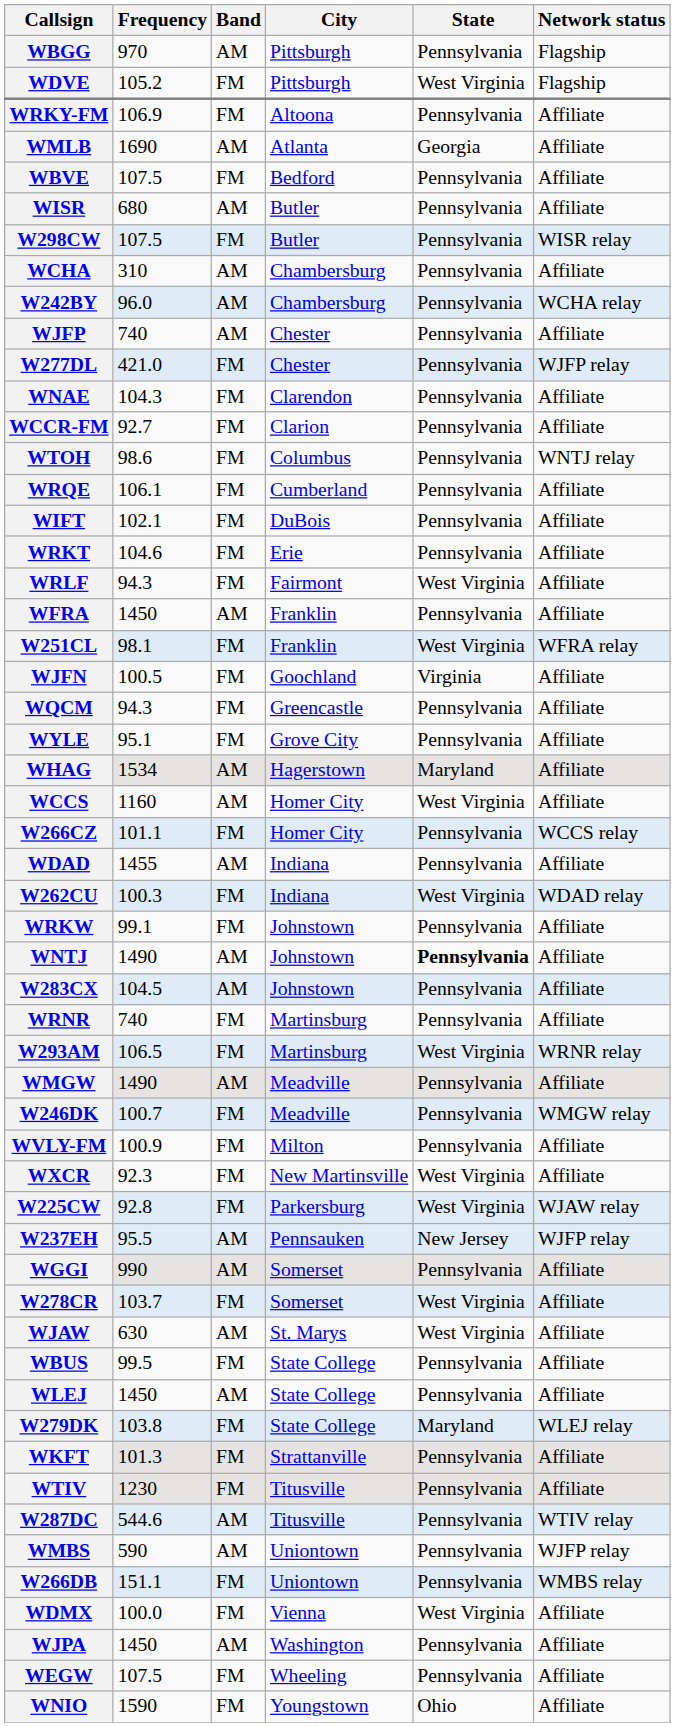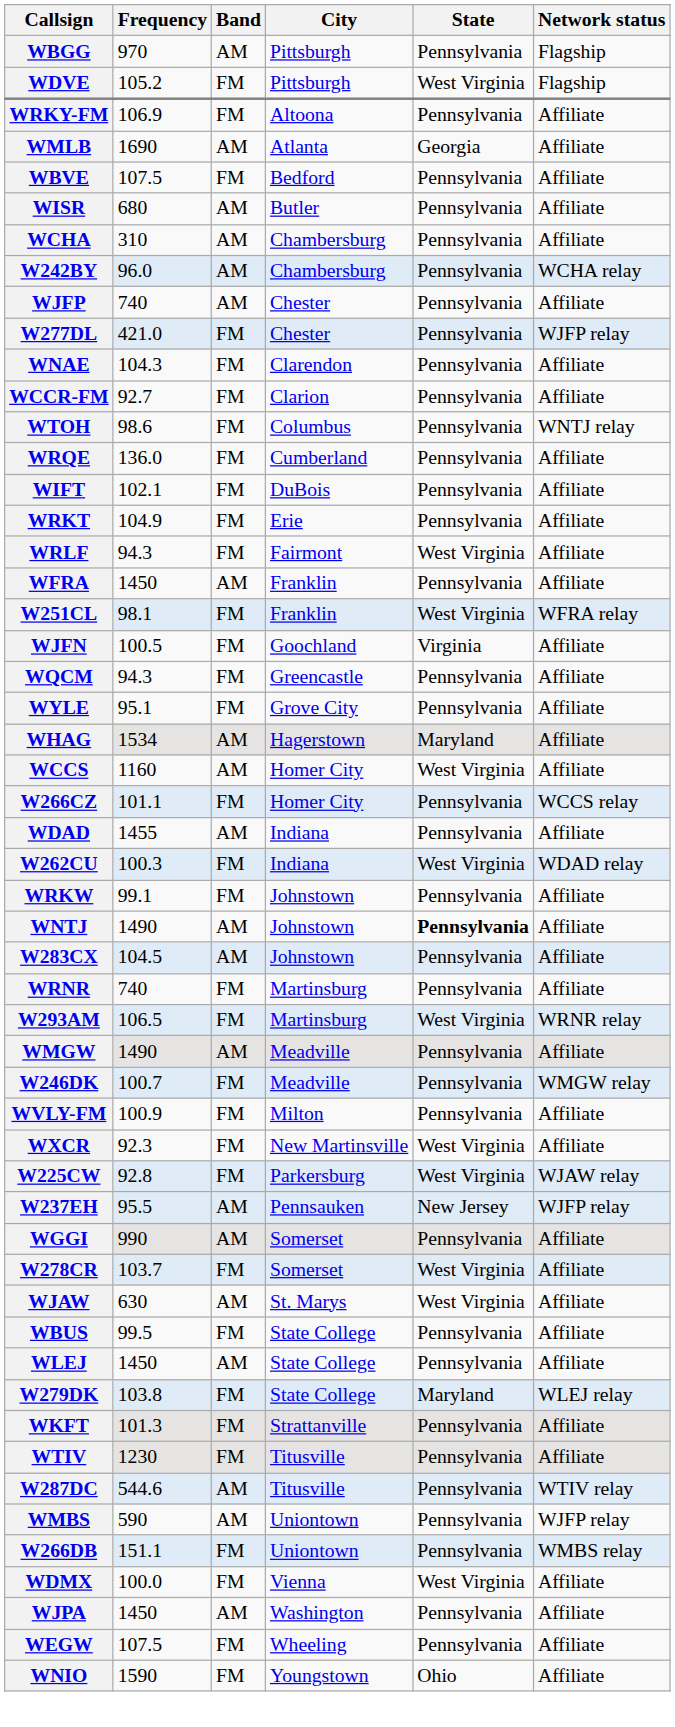 <table class="wikitable sortable">
 <tr>
 <th scope = "col">Callsign</th>
 <th scope = "col">Frequency</th>
 <th scope = "col">Band</th>
 <th scope = "col">City</th>
 <th scope = "col">State</th>
 <th scope = "col">Network status</th>
 </tr>
 <tr>
 <th scope = "row"><a href='#'>WBGG</a></th>
 <td>970</td>
 <td>AM</td>
 <td><a href='#'>Pittsburgh</a></td>
 <td>Pennsylvania</td>
 <td>Flagship</td>
 </tr>
 <tr style="border-bottom: 2px solid grey">
 <th scope = "row"><a href='#'>WDVE</a></th>
 <td>105.2</td>
 <td>FM</td>
 <td><a href='#'>Pittsburgh</a></td>
 <td>West Virginia</td>
 <td>Flagship</td>
 </tr>
 <tr>
 <th scope = "row"><a href='#'>WRKY-FM</a></th>
 <td>106.9</td>
 <td>FM</td>
 <td><a href='#'>Altoona</a></td>
 <td>Pennsylvania</td>
 <td>Affiliate</td>
 </tr>
 <tr>
 <th scope = "row"><a href='#'>WMLB</a></th>
 <td>1690</td>
 <td>AM</td>
 <td><a href='#'>Atlanta</a></td>
 <td>Georgia</td>
 <td>Affiliate</td>
 </tr>
 <tr>
 <th scope = "row"><a href='#'>WBVE</a></th>
 <td>107.5</td>
 <td>FM</td>
 <td><a href='#'>Bedford</a></td>
 <td>Pennsylvania</td>
 <td>Affiliate</td>
 </tr>
 <tr>
 <th scope = "row"><a href='#'>WISR</a></th>
 <td>680</td>
 <td>AM</td>
 <td><a href='#'>Butler</a></td>
 <td>Pennsylvania</td>
 <td>Affiliate</td>
-</tr>
-<tr style="background-color:#DFEBF6;">
-<th scope = "row"><a href='#'>W298CW</a></th>
-<td>107.5</td>
-<td>FM</td>
-<td><a href='#'>Butler</a></td>
-<td>Pennsylvania</td>
-<td>WISR relay</td>
 </tr>
 <tr>
 <th scope = "row"><a href='#'>WCHA</a></th>
 <td>310</td>
 <td>AM</td>
 <td><a href='#'>Chambersburg</a></td>
 <td>Pennsylvania</td>
 <td>Affiliate</td>
 </tr>
 <tr style="background-color:#DFEBF6;">
 <th scope = "row"><a href='#'>W242BY</a></th>
 <td>96.0</td>
 <td>AM</td>
 <td><a href='#'>Chambersburg</a></td>
 <td>Pennsylvania</td>
 <td>WCHA relay</td>
 </tr>
 <tr>
 <th scope = "row"><a href='#'>WJFP</a></th>
 <td>740</td>
 <td>AM</td>
 <td><a href='#'>Chester</a></td>
 <td>Pennsylvania</td>
 <td>Affiliate</td>
 </tr>
 <tr style="background-color:#DFEBF6;">
 <th scope = "row"><a href='#'>W277DL</a></th>
 <td>421.0</td>
 <td>FM</td>
 <td><a href='#'>Chester</a></td>
 <td>Pennsylvania</td>
 <td>WJFP relay</td>
 </tr>
 <tr>
 <th scope = "row"><a href='#'>WNAE</a></th>
 <td>104.3</td>
 <td>FM</td>
 <td><a href='#'>Clarendon</a></td>
 <td>Pennsylvania</td>
 <td>Affiliate</td>
 </tr>
 <tr>
 <th scope = "row"><a href='#'>WCCR-FM</a></th>
 <td>92.7</td>
 <td>FM</td>
 <td><a href='#'>Clarion</a></td>
 <td>Pennsylvania</td>
 <td>Affiliate</td>
 </tr>
 <tr>
 <th scope = "row"><a href='#'>WTOH</a></th>
 <td>98.6</td>
 <td>FM</td>
 <td><a href='#'>Columbus</a></td>
 <td>Pennsylvania</td>
 <td>WNTJ relay</td>
 </tr>
 <tr>
 <th scope = "row"><a href='#'>WRQE</a></th>
-<td>106.1</td>
+<td>136.0</td>
 <td>FM</td>
 <td><a href='#'>Cumberland</a></td>
 <td>Pennsylvania</td>
 <td>Affiliate</td>
 </tr>
 <tr>
 <th scope = "row"><a href='#'>WIFT</a></th>
 <td>102.1</td>
 <td>FM</td>
 <td><a href='#'>DuBois</a></td>
 <td>Pennsylvania</td>
 <td>Affiliate</td>
 </tr>
 <tr>
 <th scope = "row"><a href='#'>WRKT</a></th>
-<td>104.6</td>
+<td>104.9</td>
 <td>FM</td>
 <td><a href='#'>Erie</a></td>
 <td>Pennsylvania</td>
 <td>Affiliate</td>
 </tr>
 <tr>
 <th scope = "row"><a href='#'>WRLF</a></th>
 <td>94.3</td>
 <td>FM</td>
 <td><a href='#'>Fairmont</a></td>
 <td>West Virginia</td>
 <td>Affiliate</td>
 </tr>
 <tr>
 <th scope = "row"><a href='#'>WFRA</a></th>
 <td>1450</td>
 <td>AM</td>
 <td><a href='#'>Franklin</a></td>
 <td>Pennsylvania</td>
 <td>Affiliate</td>
 </tr>
 <tr style="background-color:#DFEBF6;">
 <th scope = "row"><a href='#'>W251CL</a></th>
 <td>98.1</td>
 <td>FM</td>
 <td><a href='#'>Franklin</a></td>
 <td>West Virginia</td>
 <td>WFRA relay</td>
 </tr>
 <tr>
 <th scope = "row"><a href='#'>WJFN</a></th>
 <td>100.5</td>
 <td>FM</td>
 <td><a href='#'>Goochland</a></td>
 <td>Virginia</td>
 <td>Affiliate</td>
 </tr>
 <tr>
 <th scope = "row"><a href='#'>WQCM</a></th>
 <td>94.3</td>
 <td>FM</td>
 <td><a href='#'>Greencastle</a></td>
 <td>Pennsylvania</td>
 <td>Affiliate</td>
 </tr>
 <tr>
 <th scope = "row"><a href='#'>WYLE</a></th>
 <td>95.1</td>
 <td>FM</td>
 <td><a href='#'>Grove City</a></td>
 <td>Pennsylvania</td>
 <td>Affiliate</td>
 </tr>
 <tr style="background-color:#E5E4E2;">
 <th scope = "row"><a href='#'>WHAG</a></th>
 <td>1534</td>
 <td>AM</td>
 <td><a href='#'>Hagerstown</a></td>
 <td>Maryland</td>
 <td>Affiliate</td>
 </tr>
 <tr>
 <th scope = "row"><a href='#'>WCCS</a></th>
 <td>1160</td>
 <td>AM</td>
 <td><a href='#'>Homer City</a></td>
 <td>West Virginia</td>
 <td>Affiliate</td>
 </tr>
 <tr style="background-color:#DFEBF6;">
 <th scope = "row"><a href='#'>W266CZ</a></th>
 <td>101.1</td>
 <td>FM</td>
 <td><a href='#'>Homer City</a></td>
 <td>Pennsylvania</td>
 <td>WCCS relay</td>
 </tr>
 <tr>
 <th scope = "row"><a href='#'>WDAD</a></th>
 <td>1455</td>
 <td>AM</td>
 <td><a href='#'>Indiana</a></td>
 <td>Pennsylvania</td>
 <td>Affiliate</td>
 </tr>
 <tr style="background-color:#DFEBF6;">
 <th scope = "row"><a href='#'>W262CU</a></th>
 <td>100.3</td>
 <td>FM</td>
 <td><a href='#'>Indiana</a></td>
 <td>West Virginia</td>
 <td>WDAD relay</td>
 </tr>
 <tr>
 <th scope = "row"><a href='#'>WRKW</a></th>
 <td>99.1</td>
 <td>FM</td>
 <td><a href='#'>Johnstown</a></td>
 <td>Pennsylvania</td>
 <td>Affiliate</td>
 </tr>
 <tr>
 <th scope = "row"><a href='#'>WNTJ</a></th>
 <td>1490</td>
 <td>AM</td>
 <td><a href='#'>Johnstown</a></td>
 <td><strong>Pennsylvania</strong></td>
 <td>Affiliate</td>
 </tr>
 <tr style="background-color:#DFEBF6;">
 <th scope = "row"><a href='#'>W283CX</a></th>
 <td>104.5</td>
 <td>AM</td>
 <td><a href='#'>Johnstown</a></td>
 <td>Pennsylvania</td>
 <td>Affiliate</td>
 </tr>
 <tr>
 <th scope = "row"><a href='#'>WRNR</a></th>
 <td>740</td>
 <td>FM</td>
 <td><a href='#'>Martinsburg</a></td>
 <td>Pennsylvania</td>
 <td>Affiliate</td>
 </tr>
 <tr style="background-color:#DFEBF6;">
 <th scope = "row"><a href='#'>W293AM</a></th>
 <td>106.5</td>
 <td>FM</td>
 <td><a href='#'>Martinsburg</a></td>
 <td>West Virginia</td>
 <td>WRNR relay</td>
 </tr>
 <tr style="background-color:#E5E4E2;">
 <th scope = "row"><a href='#'>WMGW</a></th>
 <td>1490</td>
 <td>AM</td>
 <td><a href='#'>Meadville</a></td>
 <td>Pennsylvania</td>
 <td>Affiliate</td>
 </tr>
 <tr style="background-color:#DFEBF6;">
 <th scope = "row"><a href='#'>W246DK</a></th>
 <td>100.7</td>
 <td>FM</td>
 <td><a href='#'>Meadville</a></td>
 <td>Pennsylvania</td>
 <td>WMGW relay</td>
 </tr>
 <tr>
 <th scope = "row"><a href='#'>WVLY-FM</a></th>
 <td>100.9</td>
 <td>FM</td>
 <td><a href='#'>Milton</a></td>
 <td>Pennsylvania</td>
 <td>Affiliate</td>
 </tr>
 <tr>
 <th scope = "row"><a href='#'>WXCR</a></th>
 <td>92.3</td>
 <td>FM</td>
 <td><a href='#'>New Martinsville</a></td>
 <td>West Virginia</td>
 <td>Affiliate</td>
 </tr>
 <tr style="background-color:#DFEBF6;">
 <th scope = "row"><a href='#'>W225CW</a></th>
 <td>92.8</td>
 <td>FM</td>
 <td><a href='#'>Parkersburg</a></td>
 <td>West Virginia</td>
 <td>WJAW relay</td>
 </tr>
 <tr style="background-color:#DFEBF6;">
 <th scope = "row"><a href='#'>W237EH</a></th>
 <td>95.5</td>
 <td>AM</td>
 <td><a href='#'>Pennsauken</a></td>
 <td>New Jersey</td>
 <td>WJFP relay</td>
 </tr>
 <tr style="background-color:#E5E4E2;">
 <th scope = "row"><a href='#'>WGGI</a></th>
 <td>990</td>
 <td>AM</td>
 <td><a href='#'>Somerset</a></td>
 <td>Pennsylvania</td>
 <td>Affiliate</td>
 </tr>
 <tr style="background-color:#DFEBF6;">
 <th scope = "row"><a href='#'>W278CR</a></th>
 <td>103.7</td>
 <td>FM</td>
 <td><a href='#'>Somerset</a></td>
 <td>West Virginia</td>
 <td>Affiliate</td>
 </tr>
 <tr>
 <th scope = "row"><a href='#'>WJAW</a></th>
 <td>630</td>
 <td>AM</td>
 <td><a href='#'>St. Marys</a></td>
 <td>West Virginia</td>
 <td>Affiliate</td>
 </tr>
 <tr>
 <th scope = "row"><a href='#'>WBUS</a></th>
 <td>99.5</td>
 <td>FM</td>
 <td><a href='#'>State College</a></td>
 <td>Pennsylvania</td>
 <td>Affiliate</td>
 </tr>
 <tr>
 <th scope = "row"><a href='#'>WLEJ</a></th>
 <td>1450</td>
 <td>AM</td>
 <td><a href='#'>State College</a></td>
 <td>Pennsylvania</td>
 <td>Affiliate</td>
 </tr>
 <tr style="background-color:#DFEBF6;">
 <th scope = "row"><a href='#'>W279DK</a></th>
 <td>103.8</td>
 <td>FM</td>
 <td><a href='#'>State College</a></td>
 <td>Maryland</td>
 <td>WLEJ relay</td>
 </tr>
 <tr style="background-color:#E5E4E2;">
 <th scope = "row"><a href='#'>WKFT</a></th>
 <td>101.3</td>
 <td>FM</td>
 <td><a href='#'>Strattanville</a></td>
 <td>Pennsylvania</td>
 <td>Affiliate</td>
 </tr>
 <tr style="background-color:#E5E4E2;">
 <th scope = "row"><a href='#'>WTIV</a></th>
 <td>1230</td>
 <td>FM</td>
 <td><a href='#'>Titusville</a></td>
 <td>Pennsylvania</td>
 <td>Affiliate</td>
 </tr>
 <tr style="background-color:#DFEBF6;">
 <th scope = "row"><a href='#'>W287DC</a></th>
 <td>544.6</td>
 <td>AM</td>
 <td><a href='#'>Titusville</a></td>
 <td>Pennsylvania</td>
 <td>WTIV relay</td>
 </tr>
 <tr>
 <th scope = "row"><a href='#'>WMBS</a></th>
 <td>590</td>
 <td>AM</td>
 <td><a href='#'>Uniontown</a></td>
 <td>Pennsylvania</td>
 <td>WJFP relay</td>
 </tr>
 <tr style="background-color:#DFEBF6;">
 <th scope = "row"><a href='#'>W266DB</a></th>
 <td>151.1</td>
 <td>FM</td>
 <td><a href='#'>Uniontown</a></td>
 <td>Pennsylvania</td>
 <td>WMBS relay</td>
 </tr>
 <tr>
 <th scope = "row"><a href='#'>WDMX</a></th>
 <td>100.0</td>
 <td>FM</td>
 <td><a href='#'>Vienna</a></td>
 <td>West Virginia</td>
 <td>Affiliate</td>
 </tr>
 <tr>
 <th scope = "row"><a href='#'>WJPA</a></th>
 <td>1450</td>
 <td>AM</td>
 <td><a href='#'>Washington</a></td>
 <td>Pennsylvania</td>
 <td>Affiliate</td>
 </tr>
 <tr>
 <th scope = "row"><a href='#'>WEGW</a></th>
 <td>107.5</td>
 <td>FM</td>
 <td><a href='#'>Wheeling</a></td>
 <td>Pennsylvania</td>
 <td>Affiliate</td>
 </tr>
 <tr>
 <th scope = "row"><a href='#'>WNIO</a></th>
 <td>1590</td>
 <td>FM</td>
 <td><a href='#'>Youngstown</a></td>
 <td>Ohio</td>
 <td>Affiliate</td>
 </tr>
 </table>
